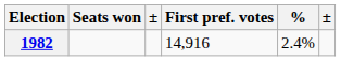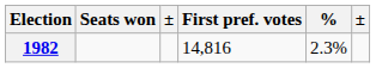 <table class="wikitable">
 <tr>
 <th>Election</th>
 <th>Seats won</th>
 <th>±</th>
 <th>First pref. votes</th>
 <th>%</th>
 <th>±</th>
 </tr>
 <tr>
 <th><a href='#'>1982</a></th>
 <td></td>
 <td></td>
-<td>14,916</td>
-<td>2.4%</td>
+<td>14,816</td>
+<td>2.3%</td>
 <td></td>
 </tr>
 </table>
